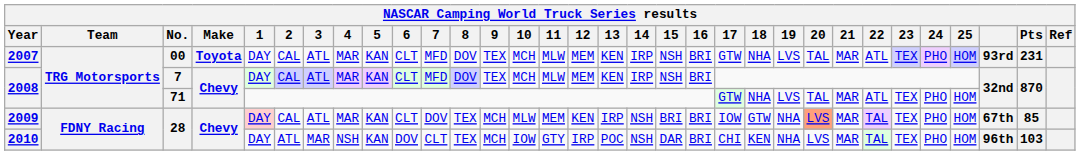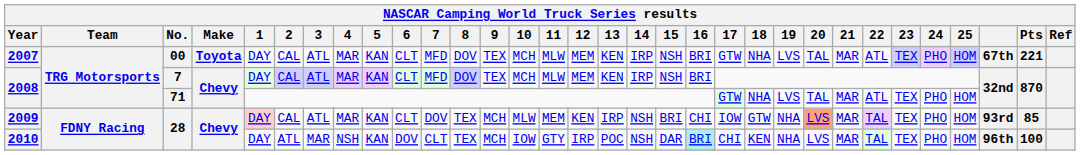 <table class="wikitable" style="text-align:center; font-size:75%">
 <tr>
 <th colspan=32><a href='#'>NASCAR Camping World Truck Series</a> results</th>
 </tr>
 <tr>
 <th>Year</th>
 <th>Team</th>
 <th>No.</th>
 <th>Make</th>
 <th>1</th>
 <th>2</th>
 <th>3</th>
 <th>4</th>
 <th>5</th>
 <th>6</th>
 <th>7</th>
 <th>8</th>
 <th>9</th>
 <th>10</th>
 <th>11</th>
 <th>12</th>
 <th>13</th>
 <th>14</th>
 <th>15</th>
 <th>16</th>
 <th>17</th>
 <th>18</th>
 <th>19</th>
 <th>20</th>
 <th>21</th>
 <th>22</th>
 <th>23</th>
 <th>24</th>
 <th>25</th>
 <th></th>
 <th>Pts</th>
 <th>Ref</th>
 </tr>
 <tr>
 <th><a href='#'>2007</a></th>
 <th rowspan=3><a href='#'>TRG Motorsports</a></th>
 <th>00</th>
 <th><a href='#'>Toyota</a></th>
 <td><a href='#'>DAY</a></td>
 <td><a href='#'>CAL</a></td>
 <td><a href='#'>ATL</a></td>
 <td><a href='#'>MAR</a></td>
 <td><a href='#'>KAN</a></td>
 <td><a href='#'>CLT</a></td>
 <td><a href='#'>MFD</a></td>
 <td><a href='#'>DOV</a></td>
 <td><a href='#'>TEX</a></td>
 <td><a href='#'>MCH</a></td>
 <td><a href='#'>MLW</a></td>
 <td><a href='#'>MEM</a></td>
 <td><a href='#'>KEN</a></td>
 <td><a href='#'>IRP</a></td>
 <td><a href='#'>NSH</a></td>
 <td><a href='#'>BRI</a></td>
 <td><a href='#'>GTW</a></td>
 <td><a href='#'>NHA</a></td>
 <td><a href='#'>LVS</a></td>
 <td><a href='#'>TAL</a></td>
 <td><a href='#'>MAR</a></td>
 <td><a href='#'>ATL</a></td>
 <td style="background:#CFCFFF;"><a href='#'>TEX</a><br></td>
 <td style="background:#EFCFFF;"><a href='#'>PHO</a><br></td>
 <td style="background:#CFCFFF;"><a href='#'>HOM</a><br></td>
-<th>93rd</th>
-<th>231</th>
+<th>67th</th>
+<th>221</th>
 <th></th>
 </tr>
 <tr>
 <th rowspan=2><a href='#'>2008</a></th>
 <th>7</th>
 <th rowspan=2><a href='#'>Chevy</a></th>
 <td style="background:#DFFFDF;"><a href='#'>DAY</a><br></td>
 <td style="background:#CFCFFF;"><a href='#'>CAL</a><br></td>
 <td style="background:#CFCFFF;"><a href='#'>ATL</a><br></td>
 <td style="background:#EFCFFF;"><a href='#'>MAR</a><br></td>
 <td style="background:#EFCFFF;"><a href='#'>KAN</a><br></td>
 <td style="background:#DFFFDF;"><a href='#'>CLT</a><br></td>
 <td style="background:#DFFFDF;"><a href='#'>MFD</a><br></td>
 <td style="background:#CFCFFF;"><a href='#'>DOV</a><br></td>
 <td><a href='#'>TEX</a></td>
 <td><a href='#'>MCH</a></td>
 <td><a href='#'>MLW</a></td>
 <td><a href='#'>MEM</a></td>
 <td><a href='#'>KEN</a></td>
 <td><a href='#'>IRP</a></td>
 <td><a href='#'>NSH</a></td>
 <td><a href='#'>BRI</a></td>
 <td colspan=9></td>
 <th rowspan=2>32nd</th>
 <th rowspan=2>870</th>
 <th rowspan=2></th>
 </tr>
 <tr>
 <th>71</th>
 <td colspan=16></td>
 <td style="background:#DFFFDF;"><a href='#'>GTW</a><br></td>
 <td><a href='#'>NHA</a></td>
 <td><a href='#'>LVS</a></td>
 <td><a href='#'>TAL</a></td>
 <td><a href='#'>MAR</a></td>
 <td><a href='#'>ATL</a></td>
 <td><a href='#'>TEX</a></td>
 <td><a href='#'>PHO</a></td>
 <td><a href='#'>HOM</a></td>
 </tr>
 <tr>
 <th><a href='#'>2009</a></th>
 <th rowspan=2><a href='#'>FDNY Racing</a></th>
 <th rowspan=2>28</th>
 <th rowspan=2><a href='#'>Chevy</a></th>
 <td style="background:#FFCFCF;"><a href='#'>DAY</a><br></td>
 <td><a href='#'>CAL</a></td>
 <td><a href='#'>ATL</a></td>
 <td><a href='#'>MAR</a></td>
 <td><a href='#'>KAN</a></td>
 <td><a href='#'>CLT</a></td>
 <td><a href='#'>DOV</a></td>
 <td><a href='#'>TEX</a></td>
 <td><a href='#'>MCH</a></td>
 <td><a href='#'>MLW</a></td>
 <td><a href='#'>MEM</a></td>
 <td><a href='#'>KEN</a></td>
 <td><a href='#'>IRP</a></td>
 <td><a href='#'>NSH</a></td>
 <td><a href='#'>BRI</a></td>
-<td><a href='#'>BRI</a></td>
+<td><a href='#'>CHI</a></td>
 <td><a href='#'>IOW</a></td>
 <td><a href='#'>GTW</a></td>
 <td><a href='#'>NHA</a></td>
 <td style="background: lightsalmon;"><a href='#'>LVS</a></td>
 <td><a href='#'>MAR</a></td>
 <td style="background:#EFCFFF;"><a href='#'>TAL</a><br></td>
 <td><a href='#'>TEX</a></td>
 <td><a href='#'>PHO</a></td>
 <td><a href='#'>HOM</a></td>
-<th>67th</th>
+<th>93rd</th>
 <th>85</th>
 <th></th>
 </tr>
 <tr>
 <th><a href='#'>2010</a></th>
 <td><a href='#'>DAY</a></td>
 <td><a href='#'>ATL</a></td>
 <td><a href='#'>MAR</a></td>
 <td><a href='#'>NSH</a></td>
 <td><a href='#'>KAN</a></td>
 <td><a href='#'>DOV</a></td>
 <td><a href='#'>CLT</a></td>
 <td><a href='#'>TEX</a></td>
 <td><a href='#'>MCH</a></td>
 <td><a href='#'>IOW</a></td>
 <td><a href='#'>GTY</a></td>
 <td><a href='#'>IRP</a></td>
 <td><a href='#'>POC</a></td>
 <td><a href='#'>NSH</a></td>
 <td><a href='#'>DAR</a></td>
-<td><a href='#'>BRI</a></td>
+<td style="background: paleturquoise;"><a href='#'>BRI</a></td>
 <td><a href='#'>CHI</a></td>
 <td><a href='#'>KEN</a></td>
 <td><a href='#'>NHA</a></td>
 <td><a href='#'>LVS</a></td>
 <td><a href='#'>MAR</a></td>
 <td style="background:#DFFFDF;"><a href='#'>TAL</a><br></td>
 <td><a href='#'>TEX</a></td>
 <td><a href='#'>PHO</a></td>
 <td><a href='#'>HOM</a></td>
 <th>96th</th>
-<th>103</th>
+<th>100</th>
 <th></th>
 </tr>
 </table>
